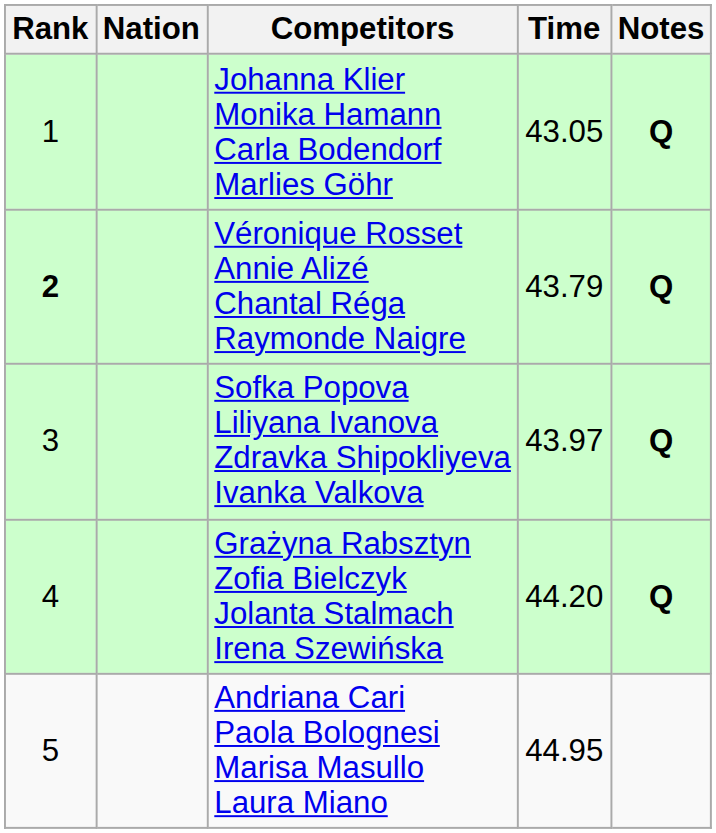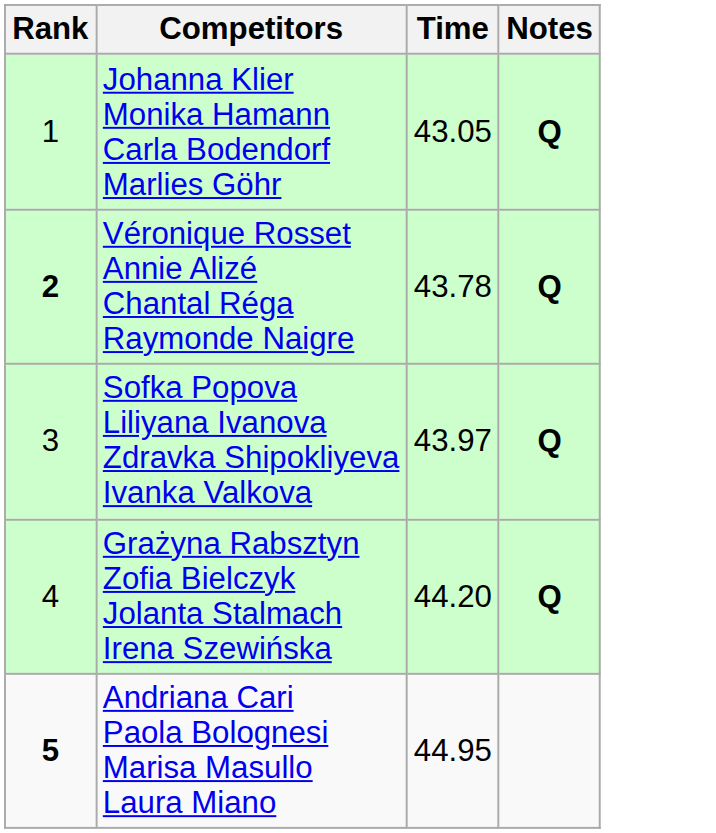 <table class="wikitable sortable" style="text-align:center">
 <tr>
 <th>Rank</th>
-<th>Nation</th>
 <th>Competitors</th>
 <th>Time</th>
 <th>Notes</th>
 </tr>
 <tr bgcolor=ccffcc>
 <td>1</td>
-<td align=left></td>
 <td align=left><a href='#'>Johanna Klier</a><br><a href='#'>Monika Hamann</a><br><a href='#'>Carla Bodendorf</a><br><a href='#'>Marlies Göhr</a></td>
 <td>43.05</td>
 <td><strong>Q</strong></td>
 </tr>
 <tr bgcolor=ccffcc>
 <td><strong>2</strong></td>
-<td align=left></td>
 <td align=left><a href='#'>Véronique Rosset</a><br><a href='#'>Annie Alizé</a><br><a href='#'>Chantal Réga</a><br><a href='#'>Raymonde Naigre</a></td>
-<td>43.79</td>
+<td>43.78</td>
 <td><strong>Q</strong></td>
 </tr>
 <tr bgcolor=ccffcc>
 <td>3</td>
-<td align=left></td>
 <td align=left><a href='#'>Sofka Popova</a><br><a href='#'>Liliyana Ivanova</a><br><a href='#'>Zdravka Shipokliyeva</a><br><a href='#'>Ivanka Valkova</a></td>
 <td>43.97</td>
 <td><strong>Q</strong></td>
 </tr>
 <tr bgcolor=ccffcc>
 <td>4</td>
-<td align=left></td>
 <td align=left><a href='#'>Grażyna Rabsztyn</a><br><a href='#'>Zofia Bielczyk</a><br><a href='#'>Jolanta Stalmach</a><br><a href='#'>Irena Szewińska</a></td>
 <td>44.20</td>
 <td><strong>Q</strong></td>
 </tr>
 <tr>
-<td>5</td>
-<td align=left></td>
+<td><strong>5</strong></td>
 <td align=left><a href='#'>Andriana Cari</a><br><a href='#'>Paola Bolognesi</a><br><a href='#'>Marisa Masullo</a><br><a href='#'>Laura Miano</a></td>
 <td>44.95</td>
 <td></td>
 </tr>
 </table>
